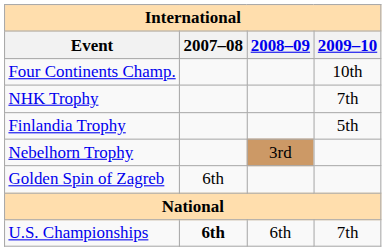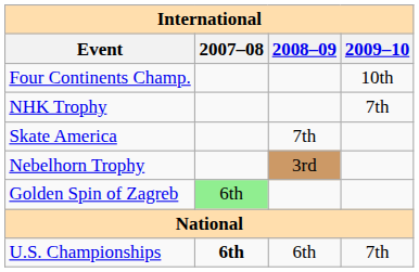 <table class="wikitable" style="text-align:center">
 <tr>
 <th style="background-color: #ffdead; " colspan=4 align=center>International</th>
 </tr>
 <tr>
 <th>Event</th>
 <th>2007–08</th>
 <th><a href='#'>2008–09</a></th>
 <th><a href='#'>2009–10</a></th>
 </tr>
 <tr>
 <td align=left><a href='#'>Four Continents Champ.</a></td>
 <td></td>
 <td></td>
 <td>10th</td>
 </tr>
 <tr>
 <td align=left> <a href='#'>NHK Trophy</a></td>
 <td></td>
 <td></td>
 <td>7th</td>
 </tr>
 <tr>
-<td align=left><a href='#'>Finlandia Trophy</a></td>
+<td align=left> <a href='#'>Skate America</a></td>
 <td></td>
+<td>7th</td>
 <td></td>
-<td>5th</td>
 </tr>
 <tr>
 <td align=left><a href='#'>Nebelhorn Trophy</a></td>
 <td></td>
 <td bgcolor=cc9966>3rd</td>
 <td></td>
 </tr>
 <tr>
 <td align=left><a href='#'>Golden Spin of Zagreb</a></td>
-<td>6th</td>
+<td style="background: lightgreen;">6th</td>
 <td></td>
 <td></td>
 </tr>
 <tr>
 <th style="background-color: #ffdead; " colspan=4 align=center>National</th>
 </tr>
 <tr>
 <td align=left><a href='#'>U.S. Championships</a></td>
 <td><strong>6th</strong></td>
 <td>6th</td>
 <td>7th</td>
 </tr>
 </table>
